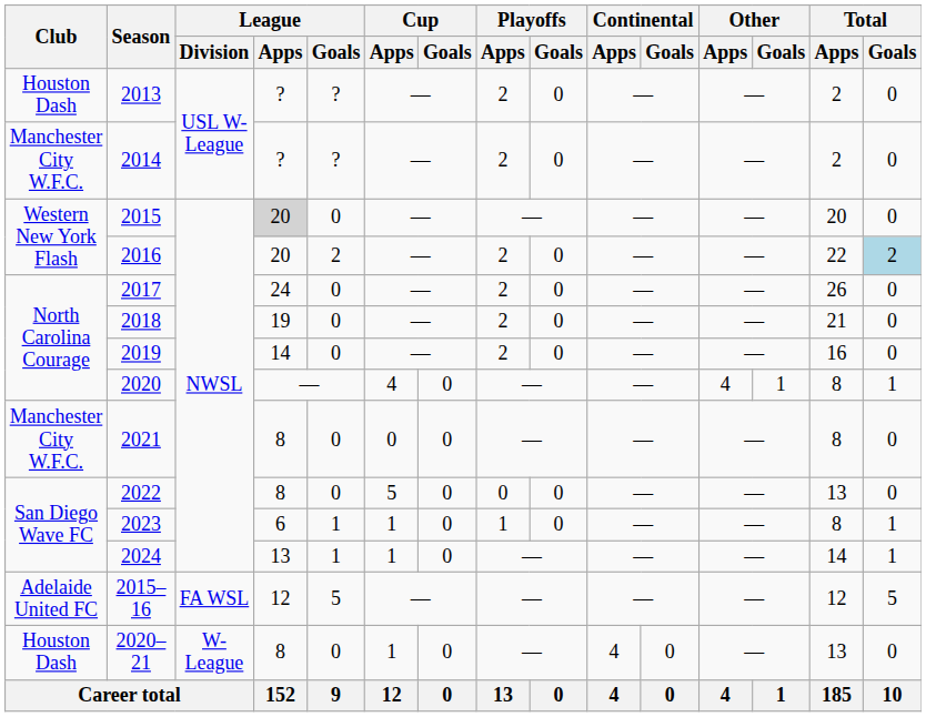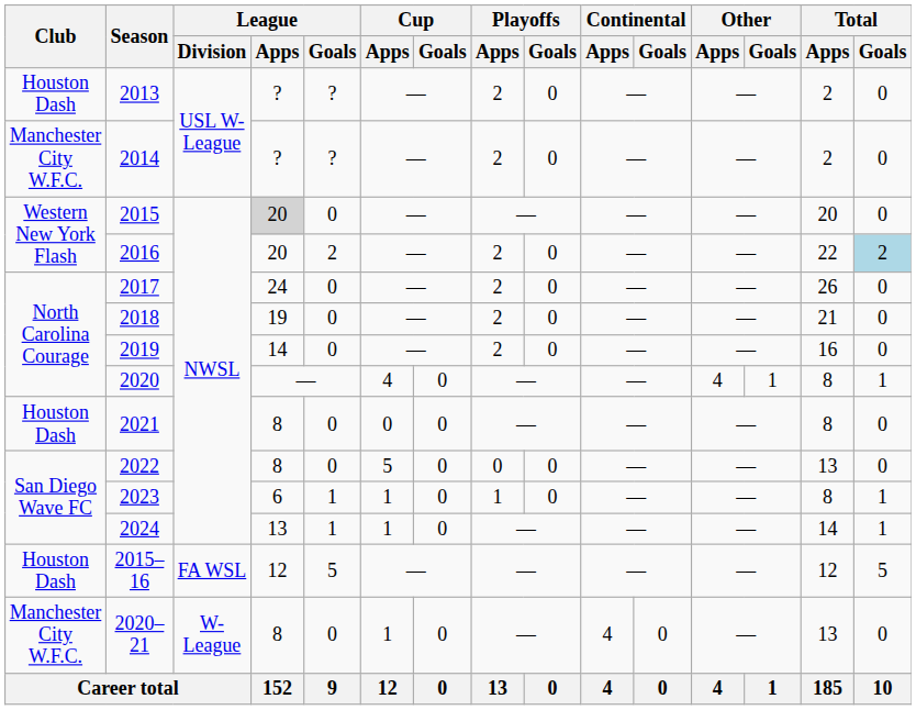 <table class="wikitable" style="text-align: center;">
 <tr>
 <th rowspan="2">Club</th>
 <th rowspan="2">Season</th>
 <th colspan="3">League</th>
 <th colspan="2">Cup</th>
 <th colspan="2">Playoffs</th>
 <th colspan="2">Continental</th>
 <th colspan="2">Other</th>
 <th colspan="2">Total</th>
 </tr>
 <tr>
 <th>Division</th>
 <th>Apps</th>
 <th>Goals</th>
 <th>Apps</th>
 <th>Goals</th>
 <th>Apps</th>
 <th>Goals</th>
 <th>Apps</th>
 <th>Goals</th>
 <th>Apps</th>
 <th>Goals</th>
 <th>Apps</th>
 <th>Goals</th>
 </tr>
 <tr>
 <td><a href='#'>Houston Dash</a></td>
 <td><a href='#'>2013</a></td>
 <td rowspan="2"><a href='#'>USL W-League</a></td>
 <td>?</td>
 <td>?</td>
 <td colspan="2">—</td>
 <td>2</td>
 <td>0</td>
 <td colspan="2">—</td>
 <td colspan="2">—</td>
 <td>2</td>
 <td>0</td>
 </tr>
 <tr>
 <td><a href='#'>Manchester City W.F.C.</a></td>
 <td><a href='#'>2014</a></td>
 <td>?</td>
 <td>?</td>
 <td colspan="2">—</td>
 <td>2</td>
 <td>0</td>
 <td colspan="2">—</td>
 <td colspan="2">—</td>
 <td>2</td>
 <td>0</td>
 </tr>
 <tr>
 <td rowspan="2"><a href='#'>Western New York Flash</a></td>
 <td><a href='#'>2015</a></td>
 <td rowspan="10"><a href='#'>NWSL</a></td>
 <td style="background: lightgrey;">20</td>
 <td>0</td>
 <td colspan="2">—</td>
 <td colspan="2">—</td>
 <td colspan="2">—</td>
 <td colspan="2">—</td>
 <td>20</td>
 <td>0</td>
 </tr>
 <tr>
 <td><a href='#'>2016</a></td>
 <td>20</td>
 <td>2</td>
 <td colspan="2">—</td>
 <td>2</td>
 <td>0</td>
 <td colspan="2">—</td>
 <td colspan="2">—</td>
 <td>22</td>
 <td style="background: lightblue;">2</td>
 </tr>
 <tr>
 <td rowspan="4"><a href='#'>North Carolina Courage</a></td>
 <td><a href='#'>2017</a></td>
 <td>24</td>
 <td>0</td>
 <td colspan="2">—</td>
 <td>2</td>
 <td>0</td>
 <td colspan="2">—</td>
 <td colspan="2">—</td>
 <td>26</td>
 <td>0</td>
 </tr>
 <tr>
 <td><a href='#'>2018</a></td>
 <td>19</td>
 <td>0</td>
 <td colspan="2">—</td>
 <td>2</td>
 <td>0</td>
 <td colspan="2">—</td>
 <td colspan="2">—</td>
 <td>21</td>
 <td>0</td>
 </tr>
 <tr>
 <td><a href='#'>2019</a></td>
 <td>14</td>
 <td>0</td>
 <td colspan="2">—</td>
 <td>2</td>
 <td>0</td>
 <td colspan="2">—</td>
 <td colspan="2">—</td>
 <td>16</td>
 <td>0</td>
 </tr>
 <tr>
 <td><a href='#'>2020</a></td>
 <td colspan="2">—</td>
 <td>4</td>
 <td>0</td>
 <td colspan="2">—</td>
 <td colspan="2">—</td>
 <td>4</td>
 <td>1</td>
 <td>8</td>
 <td>1</td>
 </tr>
 <tr>
-<td><a href='#'>Manchester City W.F.C.</a></td>
+<td><a href='#'>Houston Dash</a></td>
 <td><a href='#'>2021</a></td>
 <td>8</td>
 <td>0</td>
 <td>0</td>
 <td>0</td>
 <td colspan="2">—</td>
 <td colspan="2">—</td>
 <td colspan="2">—</td>
 <td>8</td>
 <td>0</td>
 </tr>
 <tr>
 <td rowspan="3"><a href='#'>San Diego Wave FC</a></td>
 <td><a href='#'>2022</a></td>
 <td>8</td>
 <td>0</td>
 <td>5</td>
 <td>0</td>
 <td>0</td>
 <td>0</td>
 <td colspan="2">—</td>
 <td colspan="2">—</td>
 <td>13</td>
 <td>0</td>
 </tr>
 <tr>
 <td><a href='#'>2023</a></td>
 <td>6</td>
 <td>1</td>
 <td>1</td>
 <td>0</td>
 <td>1</td>
 <td>0</td>
 <td colspan="2">—</td>
 <td colspan="2">—</td>
 <td>8</td>
 <td>1</td>
 </tr>
 <tr>
 <td><a href='#'>2024</a></td>
 <td>13</td>
 <td>1</td>
 <td>1</td>
 <td>0</td>
 <td colspan="2">—</td>
 <td colspan="2">—</td>
 <td colspan="2">—</td>
 <td>14</td>
 <td>1</td>
 </tr>
 <tr>
-<td><a href='#'>Adelaide United FC</a></td>
+<td><a href='#'>Houston Dash</a></td>
 <td><a href='#'>2015–16</a></td>
 <td><a href='#'>FA WSL</a></td>
 <td>12</td>
 <td>5</td>
 <td colspan="2">—</td>
 <td colspan="2">—</td>
 <td colspan="2">—</td>
 <td colspan="2">—</td>
 <td>12</td>
 <td>5</td>
 </tr>
 <tr>
-<td><a href='#'>Houston Dash</a></td>
+<td><a href='#'>Manchester City W.F.C.</a></td>
 <td><a href='#'>2020–21</a></td>
 <td><a href='#'>W-League</a></td>
 <td>8</td>
 <td>0</td>
 <td>1</td>
 <td>0</td>
 <td colspan="2">—</td>
 <td>4</td>
 <td>0</td>
 <td colspan="2">—</td>
 <td>13</td>
 <td>0</td>
 </tr>
 <tr>
 <th colspan="3">Career total</th>
 <th>152</th>
 <th>9</th>
 <th>12</th>
 <th>0</th>
 <th>13</th>
 <th>0</th>
 <th>4</th>
 <th>0</th>
 <th>4</th>
 <th>1</th>
 <th>185</th>
 <th>10</th>
 </tr>
 </table>
